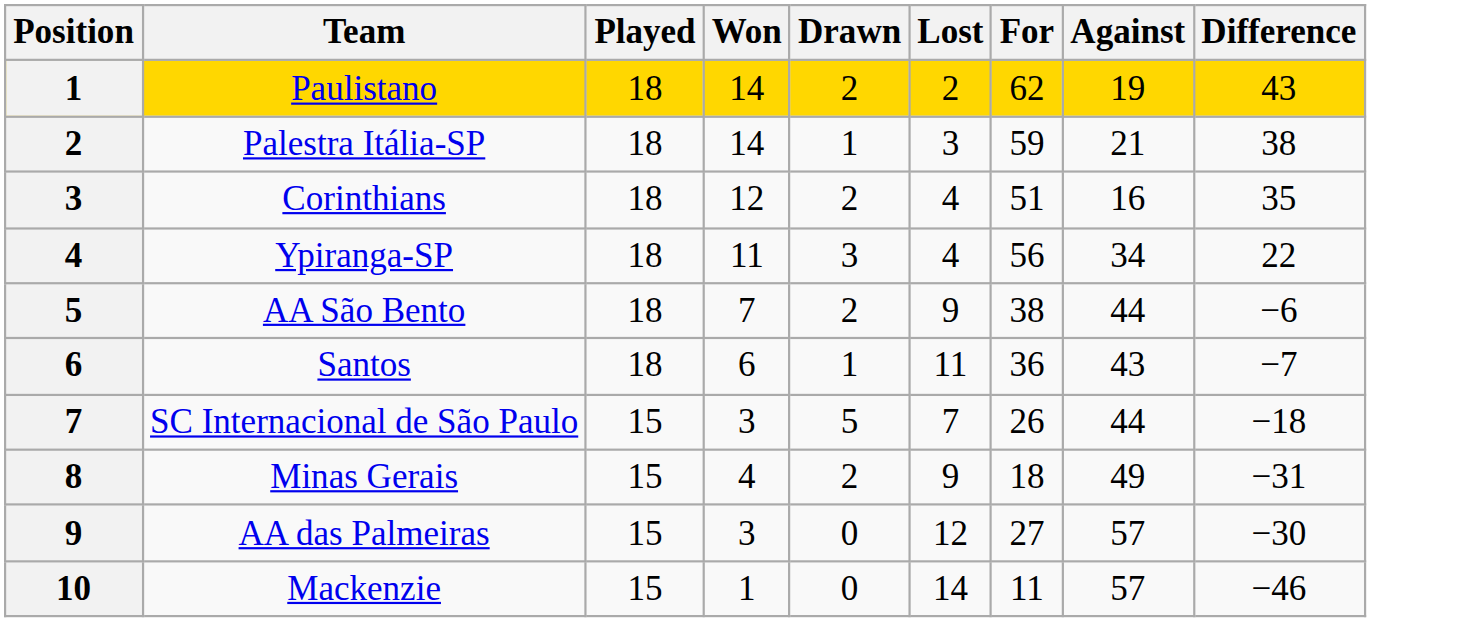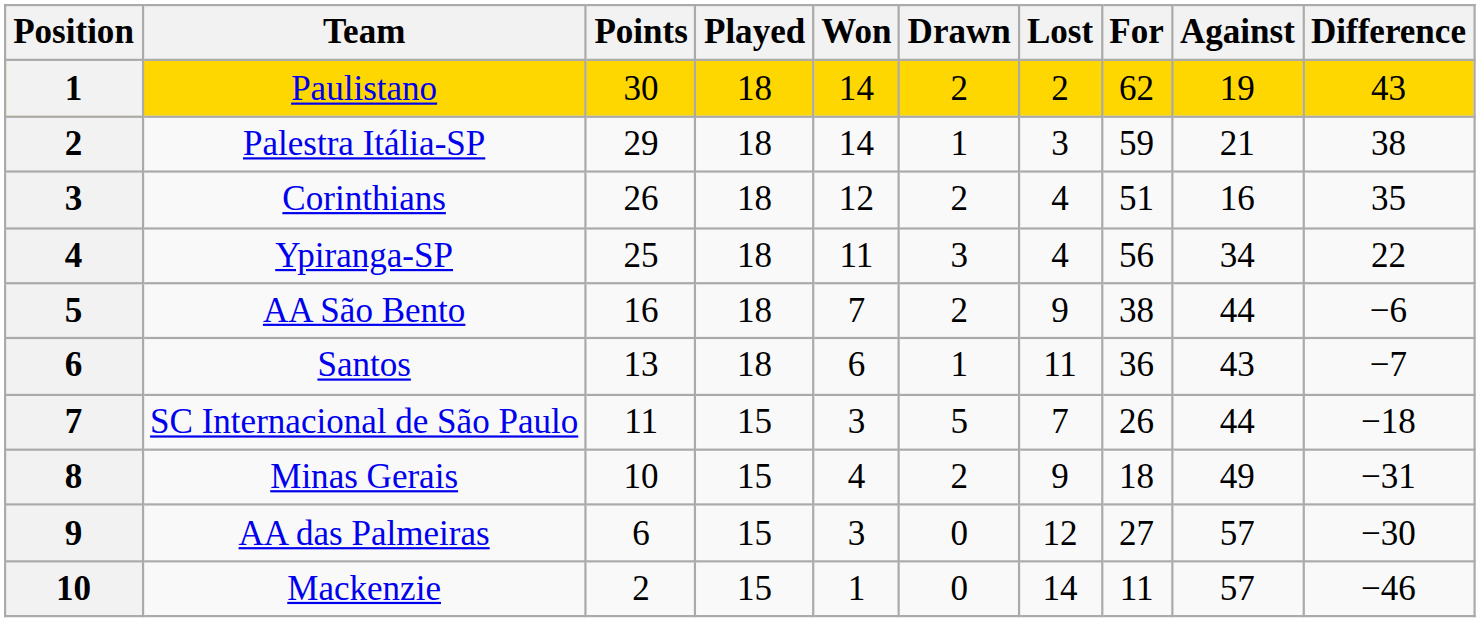 <table class="wikitable" style="text-align:center">
 <tr>
 <th>Position</th>
 <th>Team</th>
+<th>Points</th>
 <th>Played</th>
 <th>Won</th>
 <th>Drawn</th>
 <th>Lost</th>
 <th>For</th>
 <th>Against</th>
 <th>Difference</th>
 </tr>
 <tr style="background: gold;">
 <th>1</th>
 <td><a href='#'>Paulistano</a></td>
+<td>30</td>
 <td>18</td>
 <td>14</td>
 <td>2</td>
 <td>2</td>
 <td>62</td>
 <td>19</td>
 <td>43</td>
 </tr>
 <tr>
 <th>2</th>
 <td><a href='#'>Palestra Itália-SP</a></td>
+<td>29</td>
 <td>18</td>
 <td>14</td>
 <td>1</td>
 <td>3</td>
 <td>59</td>
 <td>21</td>
 <td>38</td>
 </tr>
 <tr>
 <th>3</th>
 <td><a href='#'>Corinthians</a></td>
+<td>26</td>
 <td>18</td>
 <td>12</td>
 <td>2</td>
 <td>4</td>
 <td>51</td>
 <td>16</td>
 <td>35</td>
 </tr>
 <tr>
 <th>4</th>
 <td><a href='#'>Ypiranga-SP</a></td>
+<td>25</td>
 <td>18</td>
 <td>11</td>
 <td>3</td>
 <td>4</td>
 <td>56</td>
 <td>34</td>
 <td>22</td>
 </tr>
 <tr>
 <th>5</th>
 <td><a href='#'>AA São Bento</a></td>
+<td>16</td>
 <td>18</td>
 <td>7</td>
 <td>2</td>
 <td>9</td>
 <td>38</td>
 <td>44</td>
 <td>−6</td>
 </tr>
 <tr>
 <th>6</th>
 <td><a href='#'>Santos</a></td>
+<td>13</td>
 <td>18</td>
 <td>6</td>
 <td>1</td>
 <td>11</td>
 <td>36</td>
 <td>43</td>
 <td>−7</td>
 </tr>
 <tr>
 <th>7</th>
 <td><a href='#'>SC Internacional de São Paulo</a></td>
+<td>11</td>
 <td>15</td>
 <td>3</td>
 <td>5</td>
 <td>7</td>
 <td>26</td>
 <td>44</td>
 <td>−18</td>
 </tr>
 <tr>
 <th>8</th>
 <td><a href='#'>Minas Gerais</a></td>
+<td>10</td>
 <td>15</td>
 <td>4</td>
 <td>2</td>
 <td>9</td>
 <td>18</td>
 <td>49</td>
 <td>−31</td>
 </tr>
 <tr>
 <th>9</th>
 <td><a href='#'>AA das Palmeiras</a></td>
+<td>6</td>
 <td>15</td>
 <td>3</td>
 <td>0</td>
 <td>12</td>
 <td>27</td>
 <td>57</td>
 <td>−30</td>
 </tr>
 <tr>
 <th>10</th>
 <td><a href='#'>Mackenzie</a></td>
+<td>2</td>
 <td>15</td>
 <td>1</td>
 <td>0</td>
 <td>14</td>
 <td>11</td>
 <td>57</td>
 <td>−46</td>
 </tr>
 </table>
